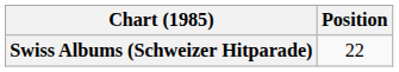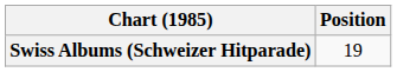 <table class="wikitable plainrowheaders" style="text-align:center">
 <tr>
 <th scope="col">Chart (1985)</th>
 <th scope="col">Position</th>
 </tr>
 <tr>
 <th scope="row">Swiss Albums (Schweizer Hitparade)</th>
-<td>22</td>
+<td>19</td>
 </tr>
 </table>
